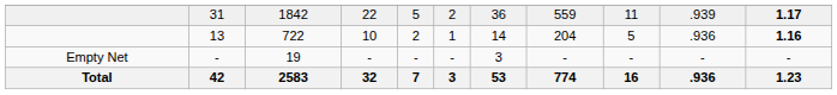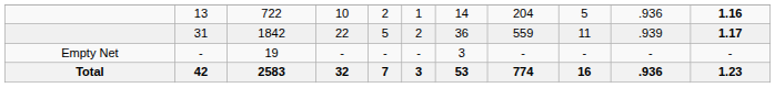 <table class="wikitable sortable" width ="1000">
 <tr align="center">
+</tr>
+<tr align="center" bgcolor="">
+<td></td>
+<td>13</td>
+<td>722</td>
+<td>10</td>
+<td>2</td>
+<td>1</td>
+<td>14</td>
+<td>204</td>
+<td>5</td>
+<td>.936</td>
+<td><strong>1.16</strong></td>
 </tr>
 <tr align="center" bgcolor="f0f0f0">
 <td></td>
 <td>31</td>
 <td>1842</td>
 <td>22</td>
 <td>5</td>
 <td>2</td>
 <td>36</td>
 <td>559</td>
 <td>11</td>
 <td>.939</td>
 <td><strong>1.17</strong></td>
-</tr>
-<tr align="center" bgcolor="">
-<td></td>
-<td>13</td>
-<td>722</td>
-<td>10</td>
-<td>2</td>
-<td>1</td>
-<td>14</td>
-<td>204</td>
-<td>5</td>
-<td>.936</td>
-<td><strong>1.16</strong></td>
 </tr>
 <tr align="center" bgcolor="">
 <td>Empty Net</td>
 <td>-</td>
 <td>19</td>
 <td>-</td>
 <td>-</td>
 <td>-</td>
 <td>3</td>
 <td>-</td>
 <td>-</td>
 <td>-</td>
 <td>-</td>
 </tr>
 <tr>
 <th>Total</th>
 <th>42</th>
 <th>2583</th>
 <th>32</th>
 <th>7</th>
 <th>3</th>
 <th>53</th>
 <th>774</th>
 <th>16</th>
 <th>.936</th>
 <th>1.23</th>
 </tr>
 </table>
